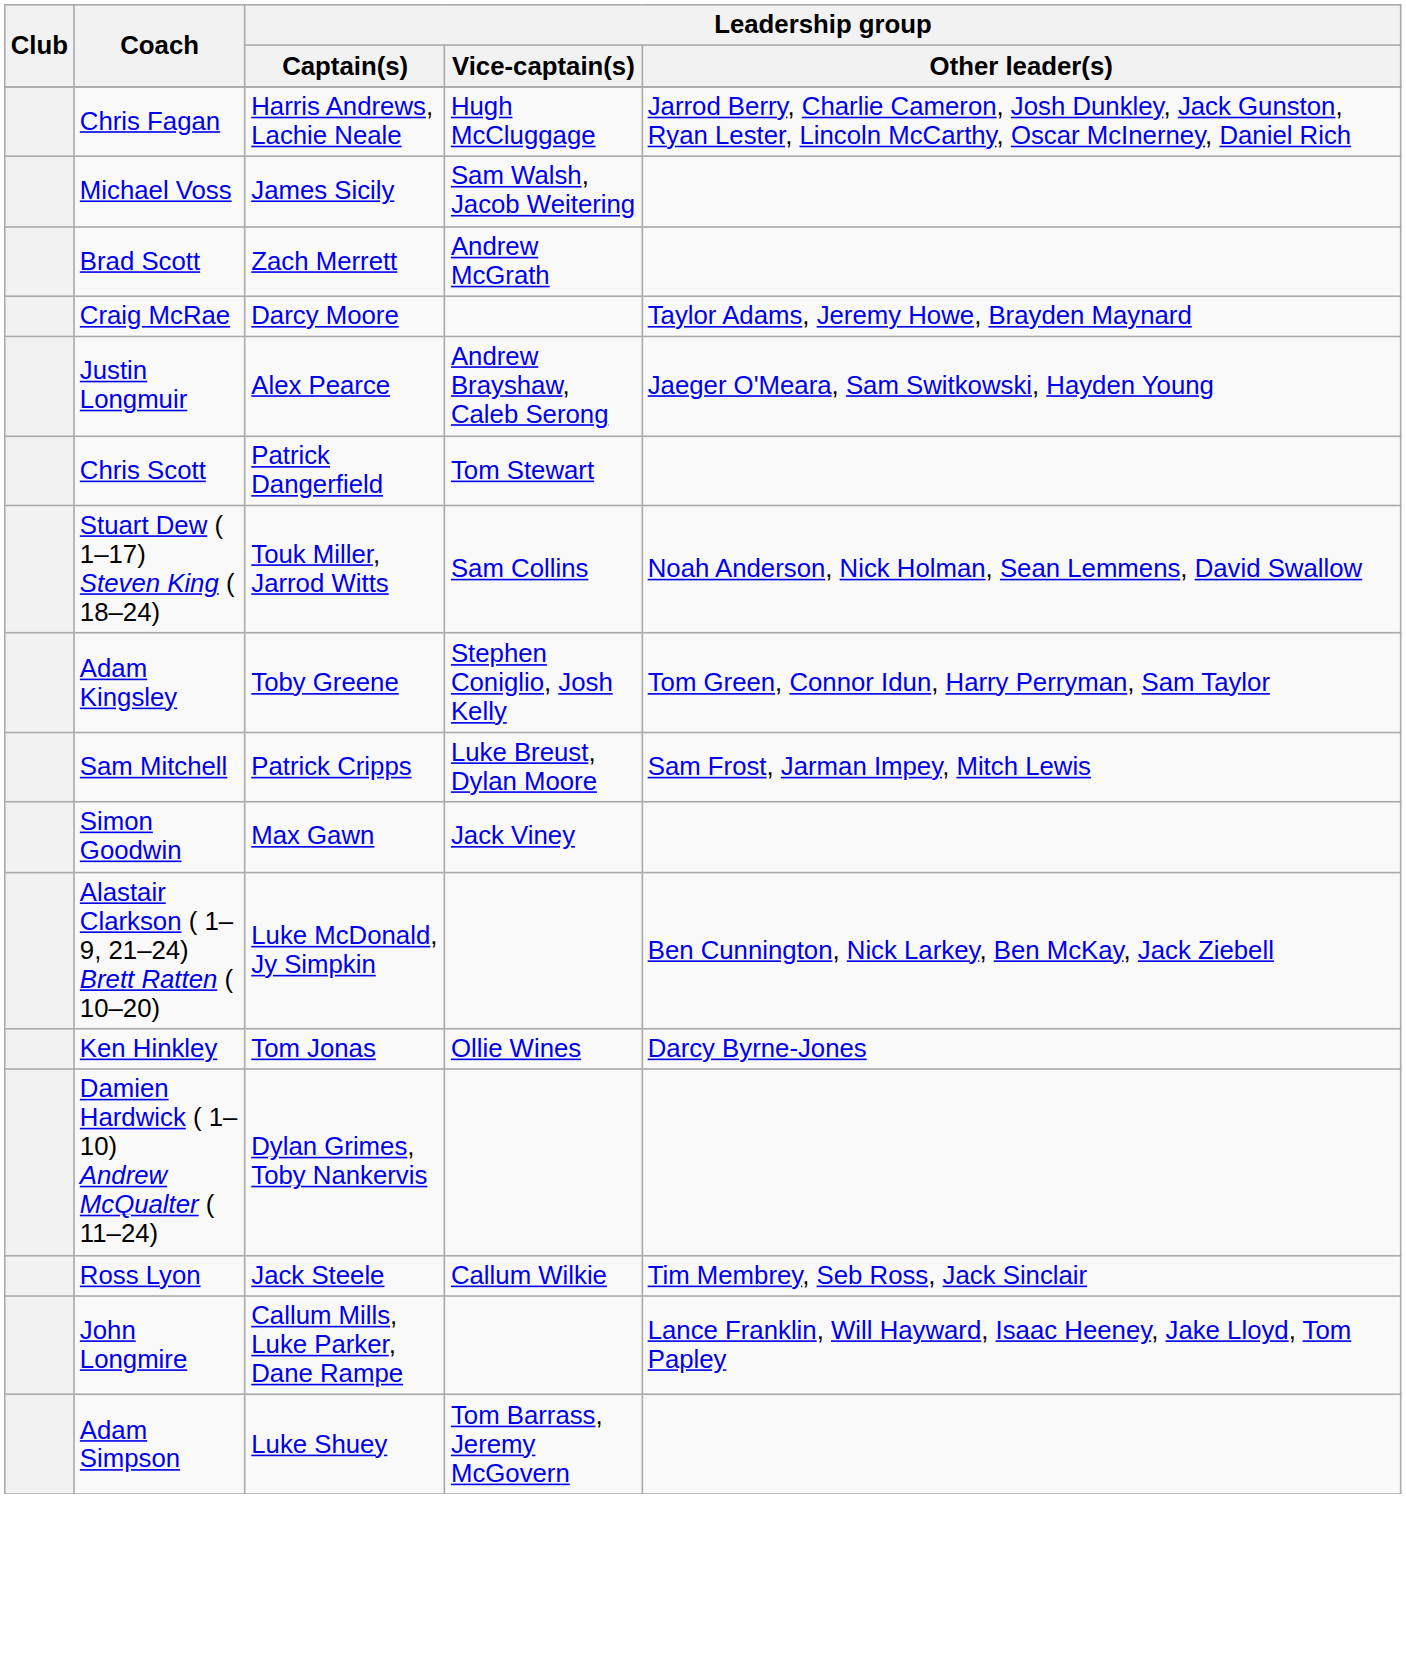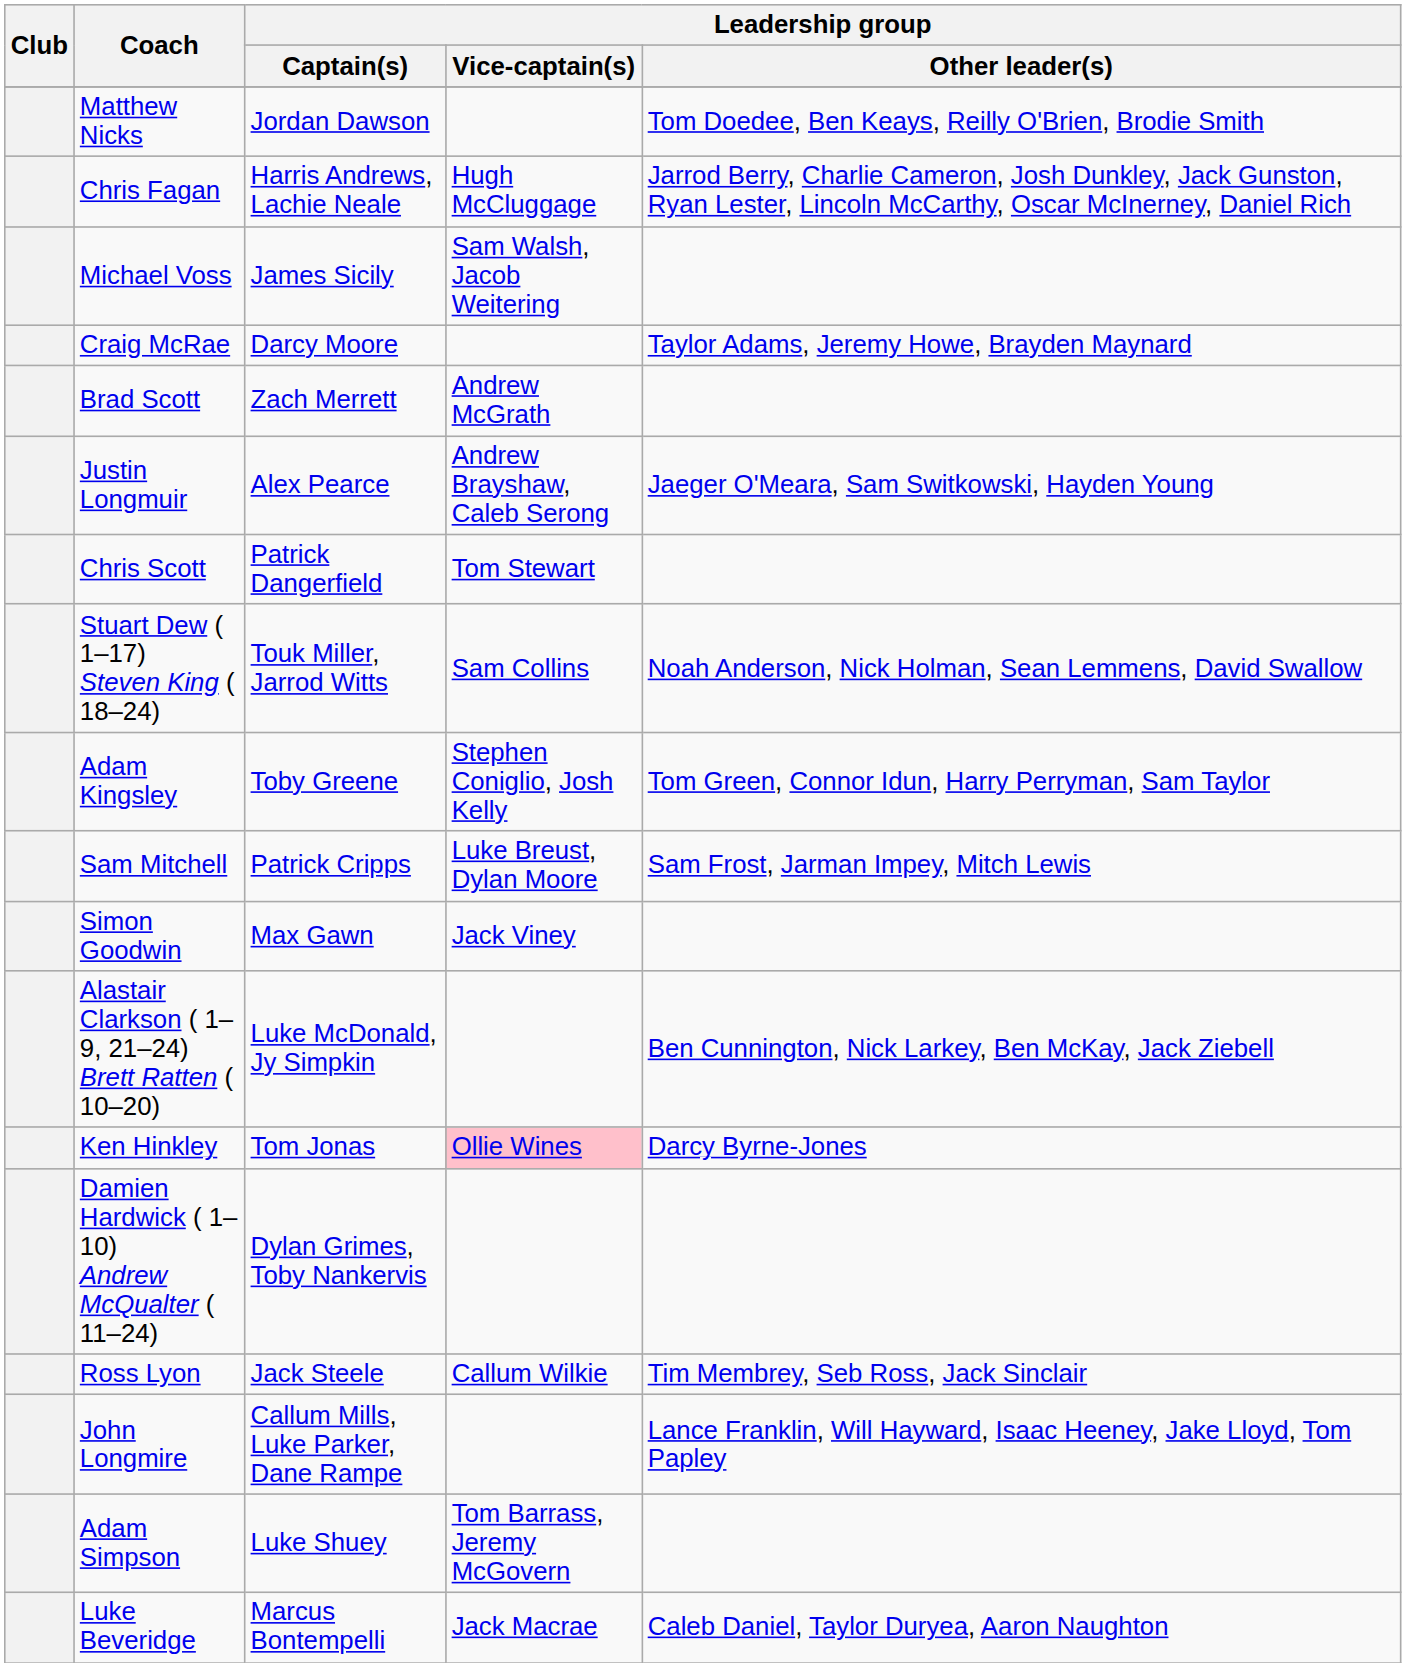 <table class="wikitable plainrowheaders">
 <tr>
 <th rowspan=2>Club</th>
 <th rowspan=2>Coach</th>
 <th colspan=3>Leadership group</th>
 </tr>
 <tr>
 <th>Captain(s)</th>
 <th>Vice-captain(s)</th>
 <th style=width:29em>Other leader(s)</th>
 </tr>
 <tr>
+</tr>
+<tr>
+<th scope=row></th>
+<td><a href='#'>Matthew Nicks</a></td>
+<td><a href='#'>Jordan Dawson</a></td>
+<td></td>
+<td><a href='#'>Tom Doedee</a>, <a href='#'>Ben Keays</a>, <a href='#'>Reilly O'Brien</a>, <a href='#'>Brodie Smith</a></td>
 </tr>
 <tr>
 <th scope=row></th>
 <td><a href='#'>Chris Fagan</a></td>
 <td><a href='#'>Harris Andrews</a>, <a href='#'>Lachie Neale</a></td>
 <td><a href='#'>Hugh McCluggage</a></td>
 <td><a href='#'>Jarrod Berry</a>, <a href='#'>Charlie Cameron</a>, <a href='#'>Josh Dunkley</a>, <a href='#'>Jack Gunston</a>, <a href='#'>Ryan Lester</a>, <a href='#'>Lincoln McCarthy</a>, <a href='#'>Oscar McInerney</a>, <a href='#'>Daniel Rich</a></td>
 </tr>
 <tr>
 <th scope=row></th>
 <td><a href='#'>Michael Voss</a></td>
 <td><a href='#'>James Sicily</a></td>
 <td><a href='#'>Sam Walsh</a>, <a href='#'>Jacob Weitering</a></td>
 <td></td>
 </tr>
 <tr>
 <th scope=row></th>
+<td><a href='#'>Craig McRae</a></td>
+<td><a href='#'>Darcy Moore</a></td>
+<td></td>
+<td><a href='#'>Taylor Adams</a>, <a href='#'>Jeremy Howe</a>, <a href='#'>Brayden Maynard</a></td>
+</tr>
+<tr>
+<th scope=row></th>
 <td><a href='#'>Brad Scott</a></td>
 <td><a href='#'>Zach Merrett</a></td>
 <td><a href='#'>Andrew McGrath</a></td>
 <td></td>
-</tr>
-<tr>
-<th scope=row></th>
-<td><a href='#'>Craig McRae</a></td>
-<td><a href='#'>Darcy Moore</a></td>
-<td></td>
-<td><a href='#'>Taylor Adams</a>, <a href='#'>Jeremy Howe</a>, <a href='#'>Brayden Maynard</a></td>
 </tr>
 <tr>
 <th scope=row></th>
 <td><a href='#'>Justin Longmuir</a></td>
 <td><a href='#'>Alex Pearce</a></td>
 <td><a href='#'>Andrew Brayshaw</a>, <a href='#'>Caleb Serong</a></td>
 <td><a href='#'>Jaeger O'Meara</a>, <a href='#'>Sam Switkowski</a>, <a href='#'>Hayden Young</a></td>
 </tr>
 <tr>
 <th scope=row></th>
 <td><a href='#'>Chris Scott</a></td>
 <td><a href='#'>Patrick Dangerfield</a></td>
 <td><a href='#'>Tom Stewart</a></td>
 <td></td>
 </tr>
 <tr>
 <th scope=row></th>
 <td><a href='#'>Stuart Dew</a> ( 1–17)<br><em><a href='#'>Steven King</a></em> ( 18–24)</td>
 <td><a href='#'>Touk Miller</a>, <a href='#'>Jarrod Witts</a></td>
 <td><a href='#'>Sam Collins</a></td>
 <td><a href='#'>Noah Anderson</a>, <a href='#'>Nick Holman</a>, <a href='#'>Sean Lemmens</a>, <a href='#'>David Swallow</a></td>
 </tr>
 <tr>
 <th scope=row></th>
 <td><a href='#'>Adam Kingsley</a></td>
 <td><a href='#'>Toby Greene</a></td>
 <td><a href='#'>Stephen Coniglio</a>, <a href='#'>Josh Kelly</a></td>
 <td><a href='#'>Tom Green</a>, <a href='#'>Connor Idun</a>, <a href='#'>Harry Perryman</a>, <a href='#'>Sam Taylor</a></td>
 </tr>
 <tr>
 <th scope=row></th>
 <td><a href='#'>Sam Mitchell</a></td>
 <td><a href='#'>Patrick Cripps</a></td>
 <td><a href='#'>Luke Breust</a>, <a href='#'>Dylan Moore</a></td>
 <td><a href='#'>Sam Frost</a>, <a href='#'>Jarman Impey</a>, <a href='#'>Mitch Lewis</a></td>
 </tr>
 <tr>
 <th scope=row></th>
 <td><a href='#'>Simon Goodwin</a></td>
 <td><a href='#'>Max Gawn</a></td>
 <td><a href='#'>Jack Viney</a></td>
 <td></td>
 </tr>
 <tr>
 <th scope=row></th>
 <td><a href='#'>Alastair Clarkson</a> ( 1–9, 21–24)<br><em><a href='#'>Brett Ratten</a></em> ( 10–20)</td>
 <td><a href='#'>Luke McDonald</a>, <a href='#'>Jy Simpkin</a></td>
 <td></td>
 <td><a href='#'>Ben Cunnington</a>, <a href='#'>Nick Larkey</a>, <a href='#'>Ben McKay</a>, <a href='#'>Jack Ziebell</a></td>
 </tr>
 <tr>
 <th scope=row></th>
 <td><a href='#'>Ken Hinkley</a></td>
 <td><a href='#'>Tom Jonas</a></td>
-<td><a href='#'>Ollie Wines</a></td>
+<td style="background: pink;"><a href='#'>Ollie Wines</a></td>
 <td><a href='#'>Darcy Byrne-Jones</a></td>
 </tr>
 <tr>
 <th scope=row></th>
 <td><a href='#'>Damien Hardwick</a> ( 1–10)<br><em><a href='#'>Andrew McQualter</a></em> ( 11–24)</td>
 <td><a href='#'>Dylan Grimes</a>, <a href='#'>Toby Nankervis</a></td>
 <td></td>
 <td></td>
 </tr>
 <tr>
 <th scope=row></th>
 <td><a href='#'>Ross Lyon</a></td>
 <td><a href='#'>Jack Steele</a></td>
 <td><a href='#'>Callum Wilkie</a></td>
 <td><a href='#'>Tim Membrey</a>, <a href='#'>Seb Ross</a>, <a href='#'>Jack Sinclair</a></td>
 </tr>
 <tr>
 <th scope=row></th>
 <td><a href='#'>John Longmire</a></td>
 <td><a href='#'>Callum Mills</a>, <a href='#'>Luke Parker</a>, <a href='#'>Dane Rampe</a></td>
 <td></td>
 <td><a href='#'>Lance Franklin</a>, <a href='#'>Will Hayward</a>, <a href='#'>Isaac Heeney</a>, <a href='#'>Jake Lloyd</a>, <a href='#'>Tom Papley</a></td>
 </tr>
 <tr>
 <th scope=row></th>
 <td><a href='#'>Adam Simpson</a></td>
 <td><a href='#'>Luke Shuey</a></td>
 <td><a href='#'>Tom Barrass</a>, <a href='#'>Jeremy McGovern</a></td>
 <td></td>
 </tr>
+<tr>
+<th scope=row></th>
+<td><a href='#'>Luke Beveridge</a></td>
+<td><a href='#'>Marcus Bontempelli</a></td>
+<td><a href='#'>Jack Macrae</a></td>
+<td><a href='#'>Caleb Daniel</a>, <a href='#'>Taylor Duryea</a>, <a href='#'>Aaron Naughton</a></td>
+</tr>
 </table>
